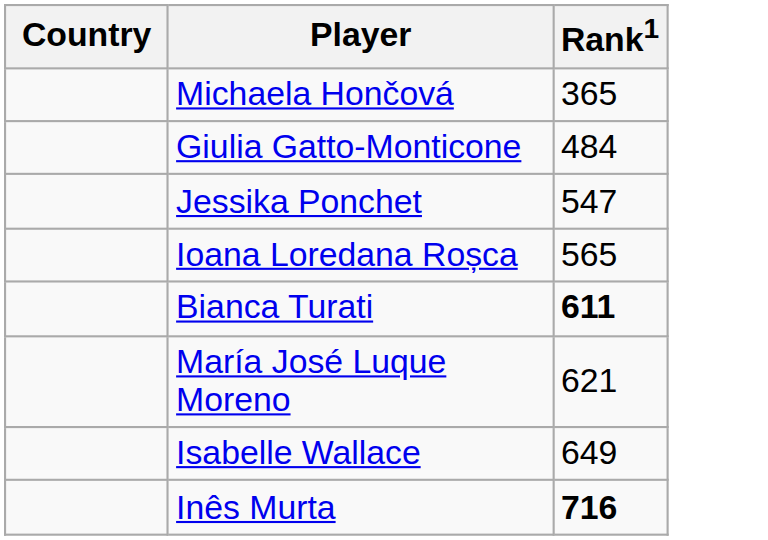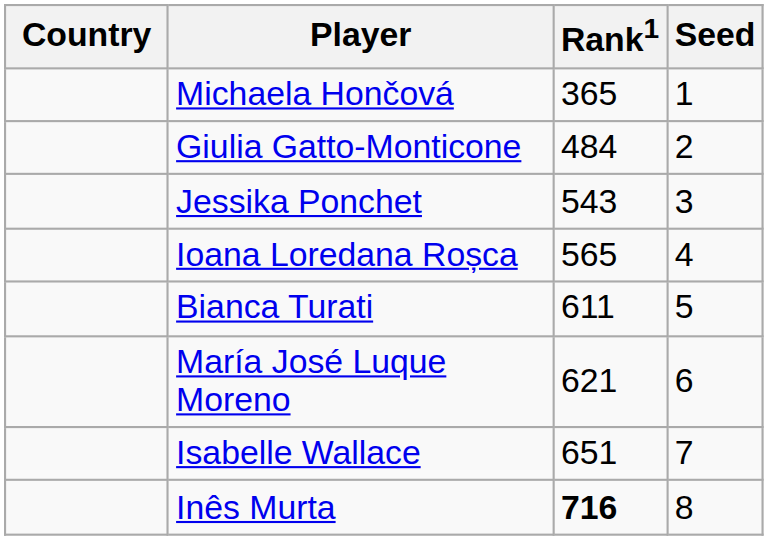 <table class="sortable wikitable">
 <tr>
 <th width="70">Country</th>
 <th width="175">Player</th>
 <th>Rank<sup>1</sup></th>
+<th>Seed</th>
 </tr>
 <tr>
 <td></td>
 <td><a href='#'>Michaela Hončová</a></td>
 <td>365</td>
+<td>1</td>
 </tr>
 <tr>
 <td></td>
 <td><a href='#'>Giulia Gatto-Monticone</a></td>
 <td>484</td>
+<td>2</td>
 </tr>
 <tr>
 <td></td>
 <td><a href='#'>Jessika Ponchet</a></td>
-<td>547</td>
+<td>543</td>
+<td>3</td>
 </tr>
 <tr>
 <td></td>
 <td><a href='#'>Ioana Loredana Roșca</a></td>
 <td>565</td>
+<td>4</td>
 </tr>
 <tr>
 <td></td>
 <td><a href='#'>Bianca Turati</a></td>
-<td><strong>611</strong></td>
+<td>611</td>
+<td>5</td>
 </tr>
 <tr>
 <td></td>
 <td><a href='#'>María José Luque Moreno</a></td>
 <td>621</td>
+<td>6</td>
 </tr>
 <tr>
 <td></td>
 <td><a href='#'>Isabelle Wallace</a></td>
-<td>649</td>
+<td>651</td>
+<td>7</td>
 </tr>
 <tr>
 <td></td>
 <td><a href='#'>Inês Murta</a></td>
 <td><strong>716</strong></td>
+<td>8</td>
 </tr>
 </table>
